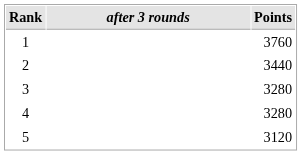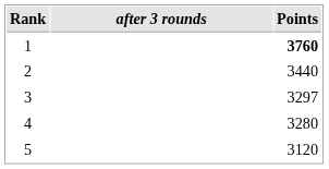 <table cellspacing="1" cellpadding="3" style="border:1px solid #aaa; font-size:90%;">
 <tr style="background:#e4e4e4;">
 <th style="border-bottom:1px solid #aaa; width:10px;">Rank</th>
 <th style="border-bottom:1px solid #aaa; width:200px; white-space:nowrap;"><em>after 3 rounds</em></th>
 <th style="border-bottom:1px solid #aaa; width:20px;">Points</th>
 </tr>
 <tr>
 <td align=center>1</td>
 <td></td>
-<td align=right>3760</td>
+<td align=right><strong>3760</strong></td>
 </tr>
 <tr>
 <td align=center>2</td>
 <td></td>
 <td align=right>3440</td>
 </tr>
 <tr>
 <td align=center>3</td>
 <td></td>
-<td align=right>3280</td>
+<td align=right>3297</td>
 </tr>
 <tr>
 <td align=center>4</td>
 <td></td>
 <td align=right>3280</td>
 </tr>
 <tr>
 <td align=center>5</td>
 <td></td>
 <td align=right>3120</td>
 </tr>
 </table>
